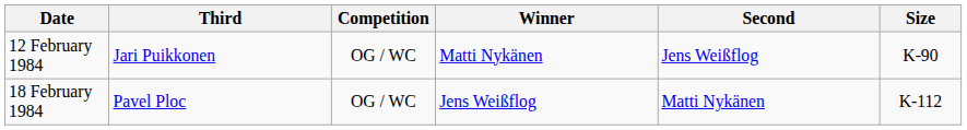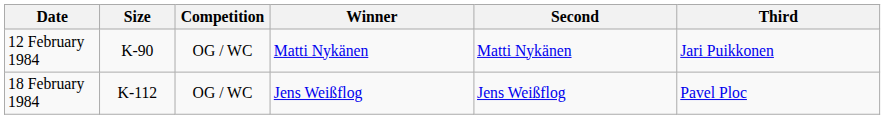 <table class="wikitable">
 <tr>
 <th width="90">Date</th>
-<th width="200">Third</th>
+<th width="69">Size</th>
 <th width="90">Competition</th>
 <th width="200">Winner</th>
 <th width="200">Second</th>
-<th width="69">Size</th>
+<th width="200">Third</th>
 </tr>
 <tr>
 <td>12 February 1984</td>
-<td> <a href='#'>Jari Puikkonen</a></td>
+<td align=center>K-90</td>
 <td align=center>OG / WC</td>
 <td> <a href='#'>Matti Nykänen</a></td>
-<td> <a href='#'>Jens Weißflog</a></td>
-<td align=center>K-90</td>
+<td> <a href='#'>Matti Nykänen</a></td>
+<td> <a href='#'>Jari Puikkonen</a></td>
 </tr>
 <tr>
 <td>18 February 1984</td>
-<td> <a href='#'>Pavel Ploc</a></td>
+<td align=center>K-112</td>
 <td align=center>OG / WC</td>
 <td> <a href='#'>Jens Weißflog</a></td>
-<td> <a href='#'>Matti Nykänen</a></td>
-<td align=center>K-112</td>
+<td> <a href='#'>Jens Weißflog</a></td>
+<td> <a href='#'>Pavel Ploc</a></td>
 </tr>
 </table>
